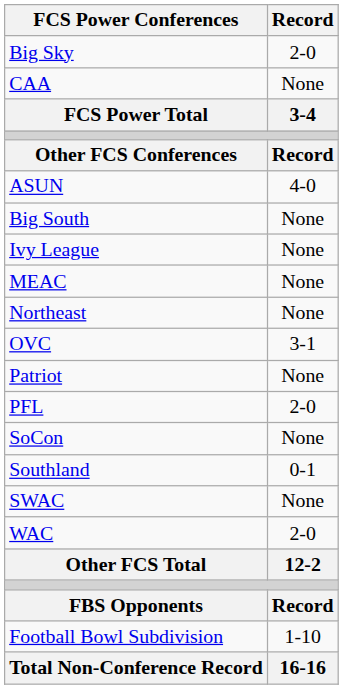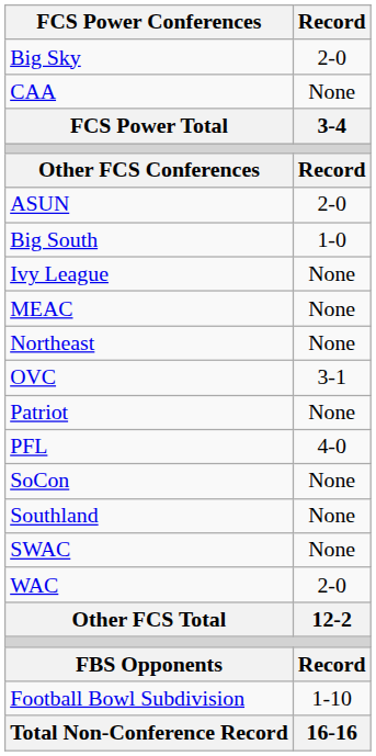 <table class="wikitable">
 <tr>
 <th>FCS Power Conferences</th>
 <th>Record</th>
 </tr>
 <tr>
 <td><a href='#'>Big Sky</a></td>
 <td align=center>2-0</td>
 </tr>
 <tr>
 <td><a href='#'>CAA</a></td>
 <td align=center>None</td>
 </tr>
 <tr>
 <th>FCS Power Total</th>
 <th>3-4</th>
 </tr>
 <tr>
 <th colspan="2" style="background:lightgrey;"></th>
 </tr>
 <tr>
 <th>Other FCS Conferences</th>
 <th>Record</th>
 </tr>
 <tr>
 <td><a href='#'>ASUN</a></td>
-<td align=center>4-0</td>
+<td align=center>2-0</td>
 </tr>
 <tr>
 <td><a href='#'>Big South</a></td>
-<td align=center>None</td>
+<td align=center>1-0</td>
 </tr>
 <tr>
 <td><a href='#'>Ivy League</a></td>
 <td align=center>None</td>
 </tr>
 <tr>
 <td><a href='#'>MEAC</a></td>
 <td align=center>None</td>
 </tr>
 <tr>
 <td><a href='#'>Northeast</a></td>
 <td align=center>None</td>
 </tr>
 <tr>
 <td><a href='#'>OVC</a></td>
 <td align=center>3-1</td>
 </tr>
 <tr>
 <td><a href='#'>Patriot</a></td>
 <td align=center>None</td>
 </tr>
 <tr>
 <td><a href='#'>PFL</a></td>
-<td align=center>2-0</td>
+<td align=center>4-0</td>
 </tr>
 <tr>
 <td><a href='#'>SoCon</a></td>
 <td align=center>None</td>
 </tr>
 <tr>
 <td><a href='#'>Southland</a></td>
-<td align=center>0-1</td>
+<td align=center>None</td>
 </tr>
 <tr>
 <td><a href='#'>SWAC</a></td>
 <td align=center>None</td>
 </tr>
 <tr>
 <td><a href='#'>WAC</a></td>
 <td align=center>2-0</td>
 </tr>
 <tr>
 <th>Other FCS Total</th>
 <th>12-2</th>
 </tr>
 <tr>
 <th colspan="2" style="background:lightgrey;"></th>
 </tr>
 <tr>
 <th>FBS Opponents</th>
 <th>Record</th>
 </tr>
 <tr>
 <td><a href='#'>Football Bowl Subdivision</a></td>
 <td align=center>1-10</td>
 </tr>
 <tr>
 <th>Total Non-Conference Record</th>
 <th>16-16</th>
 </tr>
 </table>
